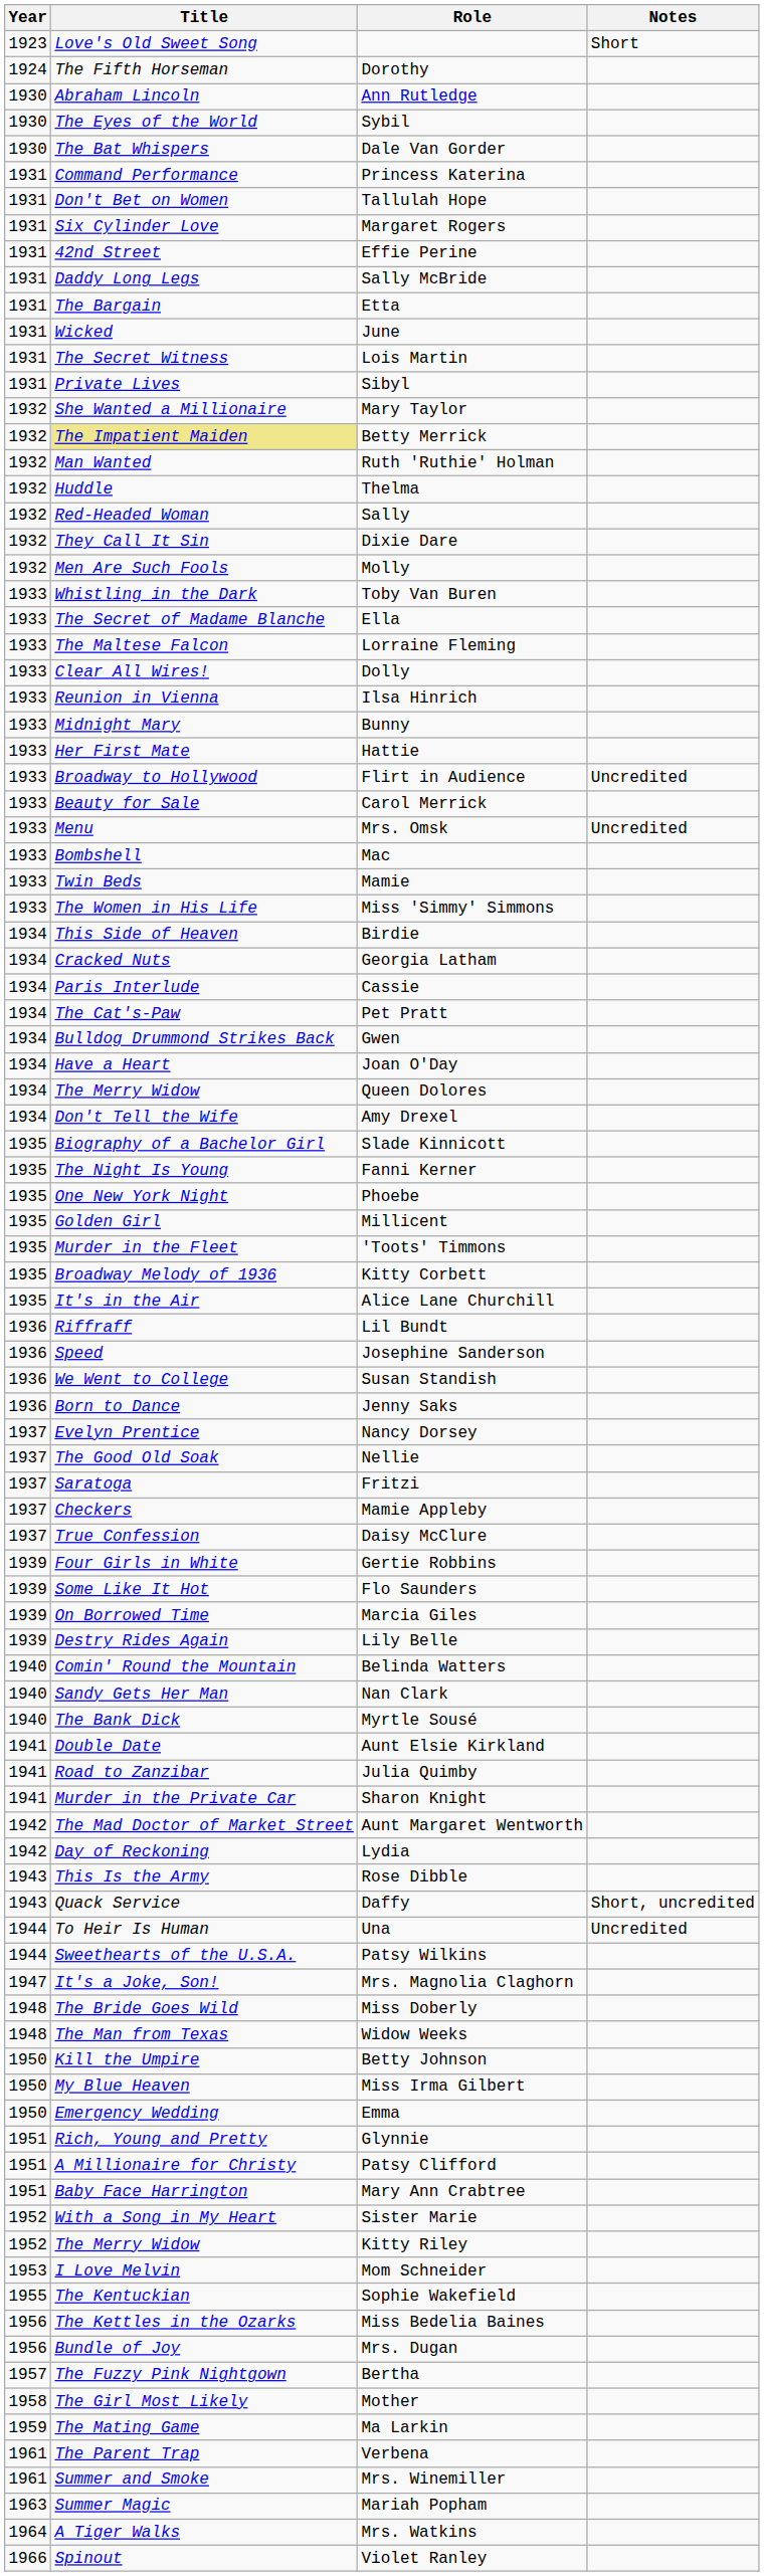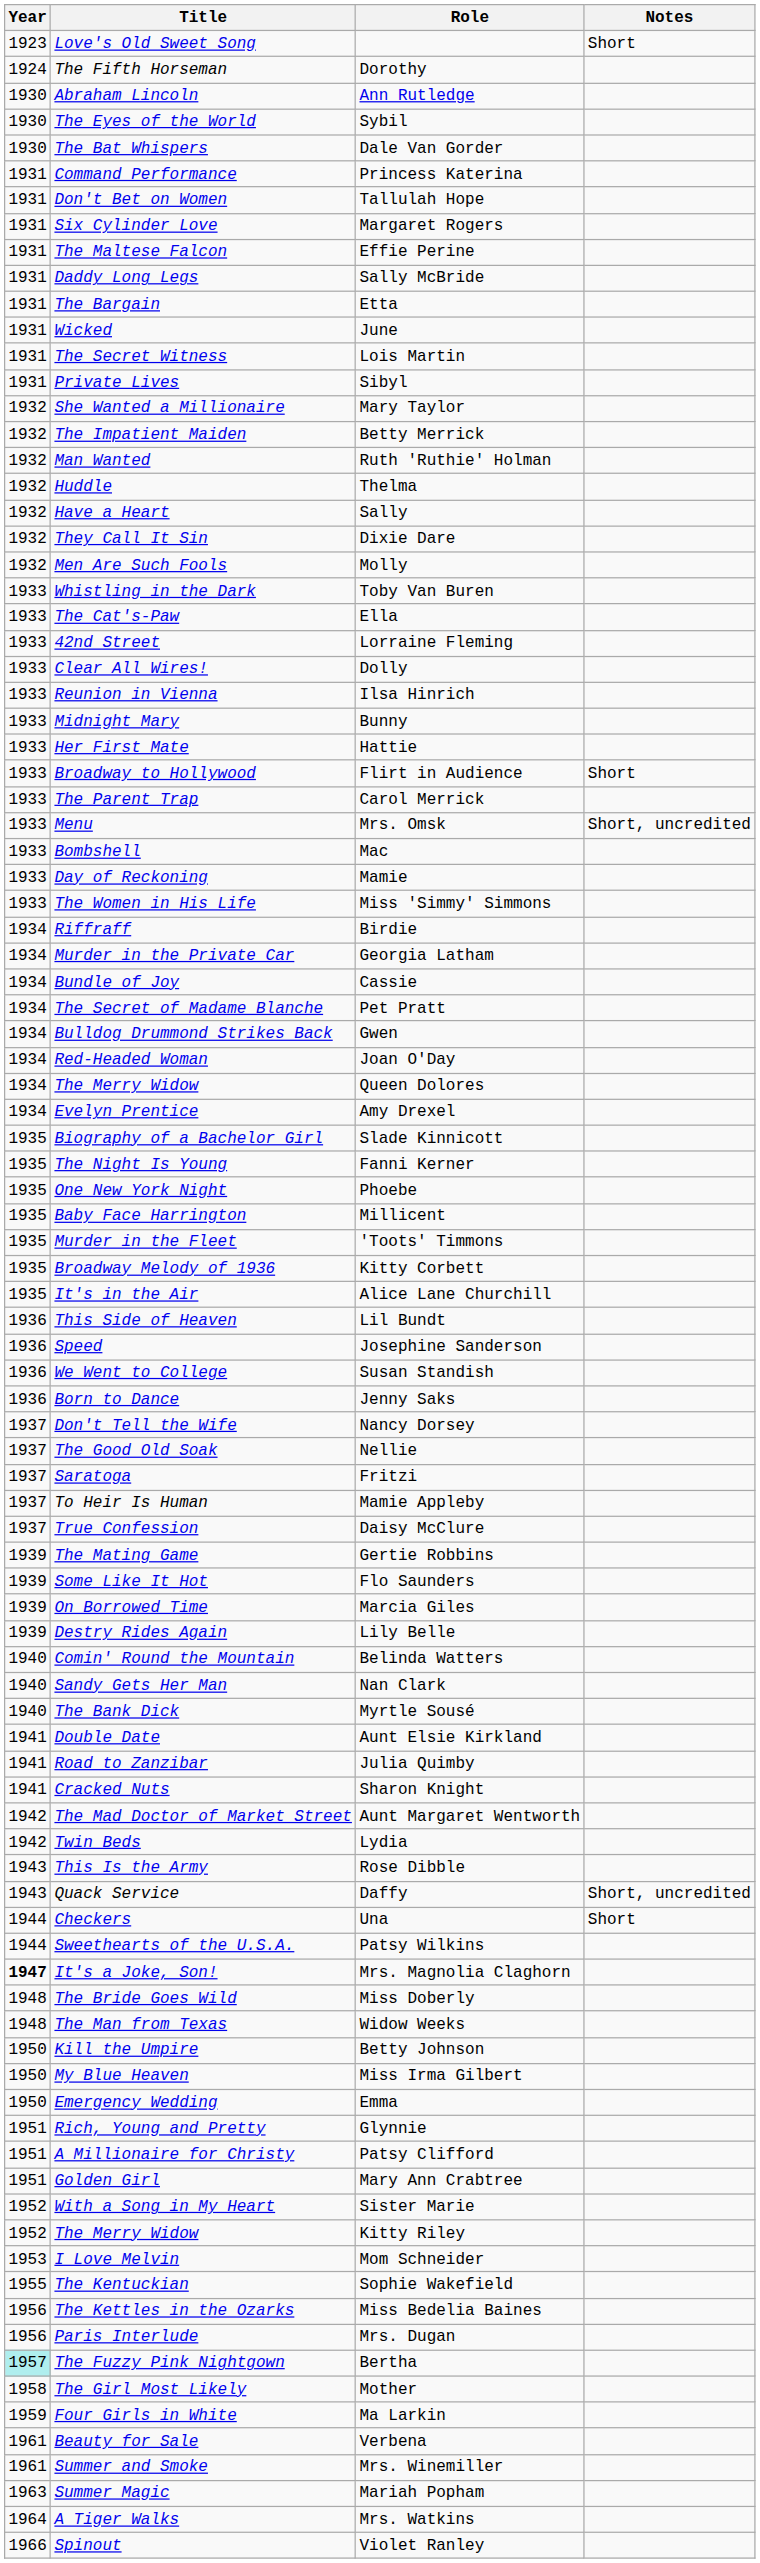 <table class="wikitable sortable">
 <tr>
 <th>Year</th>
 <th>Title</th>
 <th>Role</th>
 <th class="unsortable">Notes</th>
 </tr>
 <tr>
 <td>1923</td>
 <td><em><a href='#'>Love's Old Sweet Song</a></em></td>
 <td></td>
 <td>Short</td>
 </tr>
 <tr>
 <td>1924</td>
 <td data-sort-value="Fifth Horseman, The"><em>The Fifth Horseman</em></td>
 <td>Dorothy</td>
 <td></td>
 </tr>
 <tr>
 <td>1930</td>
 <td><em><a href='#'>Abraham Lincoln</a></em></td>
 <td><a href='#'>Ann Rutledge</a></td>
 <td></td>
 </tr>
 <tr>
 <td>1930</td>
 <td data-sort-value="Eyes of the World, The"><em><a href='#'>The Eyes of the World</a></em></td>
 <td>Sybil</td>
 <td></td>
 </tr>
 <tr>
 <td>1930</td>
 <td data-sort-value="Bat Whispers, The"><em><a href='#'>The Bat Whispers</a></em></td>
 <td>Dale Van Gorder</td>
 <td></td>
 </tr>
 <tr>
 <td>1931</td>
 <td><em><a href='#'>Command Performance</a></em></td>
 <td>Princess Katerina</td>
 <td></td>
 </tr>
 <tr>
 <td>1931</td>
 <td><em><a href='#'>Don't Bet on Women</a></em></td>
 <td>Tallulah Hope</td>
 <td></td>
 </tr>
 <tr>
 <td>1931</td>
 <td><em><a href='#'>Six Cylinder Love</a></em></td>
 <td>Margaret Rogers</td>
 <td></td>
 </tr>
 <tr>
 <td>1931</td>
-<td><em><a href='#'>42nd Street</a></em></td>
+<td data-sort-value="Maltese Falcon, The"><em><a href='#'>The Maltese Falcon</a></em></td>
 <td>Effie Perine</td>
 <td></td>
 </tr>
 <tr>
 <td>1931</td>
 <td><em><a href='#'>Daddy Long Legs</a></em></td>
 <td>Sally McBride</td>
 <td></td>
 </tr>
 <tr>
 <td>1931</td>
 <td data-sort-value="Bargain, The"><em><a href='#'>The Bargain</a></em></td>
 <td>Etta</td>
 <td></td>
 </tr>
 <tr>
 <td>1931</td>
 <td><em><a href='#'>Wicked</a></em></td>
 <td>June</td>
 <td></td>
 </tr>
 <tr>
 <td>1931</td>
 <td data-sort-value="Secret Witness, The"><em><a href='#'>The Secret Witness</a></em></td>
 <td>Lois Martin</td>
 <td></td>
 </tr>
 <tr>
 <td>1931</td>
 <td><em><a href='#'>Private Lives</a></em></td>
 <td>Sibyl</td>
 <td></td>
 </tr>
 <tr>
 <td>1932</td>
 <td><em><a href='#'>She Wanted a Millionaire</a></em></td>
 <td>Mary Taylor</td>
 <td></td>
 </tr>
 <tr>
 <td>1932</td>
-<td data-sort-value="Impatient Maiden, The" style="background: khaki;"><em><a href='#'>The Impatient Maiden</a></em></td>
+<td data-sort-value="Impatient Maiden, The"><em><a href='#'>The Impatient Maiden</a></em></td>
 <td>Betty Merrick</td>
 <td></td>
 </tr>
 <tr>
 <td>1932</td>
 <td><em><a href='#'>Man Wanted</a></em></td>
 <td>Ruth 'Ruthie' Holman</td>
 <td></td>
 </tr>
 <tr>
 <td>1932</td>
 <td><em><a href='#'>Huddle</a></em></td>
 <td>Thelma</td>
 <td></td>
 </tr>
 <tr>
 <td>1932</td>
-<td><em><a href='#'>Red-Headed Woman</a></em></td>
+<td><em><a href='#'>Have a Heart</a></em></td>
 <td>Sally</td>
 <td></td>
 </tr>
 <tr>
 <td>1932</td>
 <td><em><a href='#'>They Call It Sin</a></em></td>
 <td>Dixie Dare</td>
 <td></td>
 </tr>
 <tr>
 <td>1932</td>
 <td><em><a href='#'>Men Are Such Fools</a></em></td>
 <td>Molly</td>
 <td></td>
 </tr>
 <tr>
 <td>1933</td>
 <td><em><a href='#'>Whistling in the Dark</a></em></td>
 <td>Toby Van Buren</td>
 <td></td>
 </tr>
 <tr>
 <td>1933</td>
-<td data-sort-value="Secret of Madame Blanche, The"><em><a href='#'>The Secret of Madame Blanche</a></em></td>
+<td data-sort-value="Cat's-Paw, The"><em><a href='#'>The Cat's-Paw</a></em></td>
 <td>Ella</td>
 <td></td>
 </tr>
 <tr>
 <td>1933</td>
-<td data-sort-value="Maltese Falcon, The"><em><a href='#'>The Maltese Falcon</a></em></td>
+<td><em><a href='#'>42nd Street</a></em></td>
 <td>Lorraine Fleming</td>
 <td></td>
 </tr>
 <tr>
 <td>1933</td>
 <td><em><a href='#'>Clear All Wires!</a></em></td>
 <td>Dolly</td>
 <td></td>
 </tr>
 <tr>
 <td>1933</td>
 <td><em><a href='#'>Reunion in Vienna</a></em></td>
 <td>Ilsa Hinrich</td>
 <td></td>
 </tr>
 <tr>
 <td>1933</td>
 <td><em><a href='#'>Midnight Mary</a></em></td>
 <td>Bunny</td>
 <td></td>
 </tr>
 <tr>
 <td>1933</td>
 <td><em><a href='#'>Her First Mate</a></em></td>
 <td>Hattie</td>
 <td></td>
 </tr>
 <tr>
 <td>1933</td>
 <td><em><a href='#'>Broadway to Hollywood</a></em></td>
 <td>Flirt in Audience</td>
-<td>Uncredited</td>
+<td>Short</td>
 </tr>
 <tr>
 <td>1933</td>
-<td><em><a href='#'>Beauty for Sale</a></em></td>
+<td data-sort-value="Parent Trap, The"><em><a href='#'>The Parent Trap</a></em></td>
 <td>Carol Merrick</td>
 <td></td>
 </tr>
 <tr>
 <td>1933</td>
 <td><em><a href='#'>Menu</a></em></td>
 <td>Mrs. Omsk</td>
-<td>Uncredited</td>
+<td>Short, uncredited</td>
 </tr>
 <tr>
 <td>1933</td>
 <td><em><a href='#'>Bombshell</a></em></td>
 <td>Mac</td>
 <td></td>
 </tr>
 <tr>
 <td>1933</td>
-<td><em><a href='#'>Twin Beds</a></em></td>
+<td><em><a href='#'>Day of Reckoning</a></em></td>
 <td>Mamie</td>
 <td></td>
 </tr>
 <tr>
 <td>1933</td>
 <td data-sort-value="Women in His Life, The"><em><a href='#'>The Women in His Life</a></em></td>
 <td>Miss 'Simmy' Simmons</td>
 <td></td>
 </tr>
 <tr>
 <td>1934</td>
-<td><em><a href='#'>This Side of Heaven</a></em></td>
+<td><em><a href='#'>Riffraff</a></em></td>
 <td>Birdie</td>
 <td></td>
 </tr>
 <tr>
 <td>1934</td>
-<td><em><a href='#'>Cracked Nuts</a></em></td>
+<td><em><a href='#'>Murder in the Private Car</a></em></td>
 <td>Georgia Latham</td>
 <td></td>
 </tr>
 <tr>
 <td>1934</td>
-<td><em><a href='#'>Paris Interlude</a></em></td>
+<td><em><a href='#'>Bundle of Joy</a></em></td>
 <td>Cassie</td>
 <td></td>
 </tr>
 <tr>
 <td>1934</td>
-<td data-sort-value="Cat's-Paw, The"><em><a href='#'>The Cat's-Paw</a></em></td>
+<td data-sort-value="Secret of Madame Blanche, The"><em><a href='#'>The Secret of Madame Blanche</a></em></td>
 <td>Pet Pratt</td>
 <td></td>
 </tr>
 <tr>
 <td>1934</td>
 <td><em><a href='#'>Bulldog Drummond Strikes Back</a></em></td>
 <td>Gwen</td>
 <td></td>
 </tr>
 <tr>
 <td>1934</td>
-<td><em><a href='#'>Have a Heart</a></em></td>
+<td><em><a href='#'>Red-Headed Woman</a></em></td>
 <td>Joan O'Day</td>
 <td></td>
 </tr>
 <tr>
 <td>1934</td>
 <td data-sort-value="Merry Widow, The"><em><a href='#'>The Merry Widow</a></em></td>
 <td>Queen Dolores</td>
 <td></td>
 </tr>
 <tr>
 <td>1934</td>
-<td><em><a href='#'>Don't Tell the Wife</a></em></td>
+<td><em><a href='#'>Evelyn Prentice</a></em></td>
 <td>Amy Drexel</td>
 <td></td>
 </tr>
 <tr>
 <td>1935</td>
 <td><em><a href='#'>Biography of a Bachelor Girl</a></em></td>
 <td>Slade Kinnicott</td>
 <td></td>
 </tr>
 <tr>
 <td>1935</td>
 <td data-sort-value="Night Is Young, The"><em><a href='#'>The Night Is Young</a></em></td>
 <td>Fanni Kerner</td>
 <td></td>
 </tr>
 <tr>
 <td>1935</td>
 <td><em><a href='#'>One New York Night</a></em></td>
 <td>Phoebe</td>
 <td></td>
 </tr>
 <tr>
 <td>1935</td>
-<td><em><a href='#'>Golden Girl</a></em></td>
+<td><em><a href='#'>Baby Face Harrington</a></em></td>
 <td>Millicent</td>
 <td></td>
 </tr>
 <tr>
 <td>1935</td>
 <td><em><a href='#'>Murder in the Fleet</a></em></td>
 <td>'Toots' Timmons</td>
 <td></td>
 </tr>
 <tr>
 <td>1935</td>
 <td><em><a href='#'>Broadway Melody of 1936</a></em></td>
 <td>Kitty Corbett</td>
 <td></td>
 </tr>
 <tr>
 <td>1935</td>
 <td><em><a href='#'>It's in the Air</a></em></td>
 <td>Alice Lane Churchill</td>
 <td></td>
 </tr>
 <tr>
 <td>1936</td>
-<td><em><a href='#'>Riffraff</a></em></td>
+<td><em><a href='#'>This Side of Heaven</a></em></td>
 <td>Lil Bundt</td>
 <td></td>
 </tr>
 <tr>
 <td>1936</td>
 <td><em><a href='#'>Speed</a></em></td>
 <td>Josephine Sanderson</td>
 <td></td>
 </tr>
 <tr>
 <td>1936</td>
 <td><em><a href='#'>We Went to College</a></em></td>
 <td>Susan Standish</td>
 <td></td>
 </tr>
 <tr>
 <td>1936</td>
 <td><em><a href='#'>Born to Dance</a></em></td>
 <td>Jenny Saks</td>
 <td></td>
 </tr>
 <tr>
 <td>1937</td>
-<td><em><a href='#'>Evelyn Prentice</a></em></td>
+<td><em><a href='#'>Don't Tell the Wife</a></em></td>
 <td>Nancy Dorsey</td>
 <td></td>
 </tr>
 <tr>
 <td>1937</td>
 <td data-sort-value="Good Old Soak, The"><em><a href='#'>The Good Old Soak</a></em></td>
 <td>Nellie</td>
 <td></td>
 </tr>
 <tr>
 <td>1937</td>
 <td><em><a href='#'>Saratoga</a></em></td>
 <td>Fritzi</td>
 <td></td>
 </tr>
 <tr>
 <td>1937</td>
-<td><em><a href='#'>Checkers</a></em></td>
+<td><em>To Heir Is Human</em></td>
 <td>Mamie Appleby</td>
 <td></td>
 </tr>
 <tr>
 <td>1937</td>
 <td><em><a href='#'>True Confession</a></em></td>
 <td>Daisy McClure</td>
 <td></td>
 </tr>
 <tr>
 <td>1939</td>
-<td><em><a href='#'>Four Girls in White</a></em></td>
+<td data-sort-value="Mating Game, The"><em><a href='#'>The Mating Game</a></em></td>
 <td>Gertie Robbins</td>
 <td></td>
 </tr>
 <tr>
 <td>1939</td>
 <td><em><a href='#'>Some Like It Hot</a></em></td>
 <td>Flo Saunders</td>
 <td></td>
 </tr>
 <tr>
 <td>1939</td>
 <td><em><a href='#'>On Borrowed Time</a></em></td>
 <td>Marcia Giles</td>
 <td></td>
 </tr>
 <tr>
 <td>1939</td>
 <td><em><a href='#'>Destry Rides Again</a></em></td>
 <td>Lily Belle</td>
 <td></td>
 </tr>
 <tr>
 <td>1940</td>
 <td><em><a href='#'>Comin' Round the Mountain</a></em></td>
 <td>Belinda Watters</td>
 <td></td>
 </tr>
 <tr>
 <td>1940</td>
 <td><em><a href='#'>Sandy Gets Her Man</a></em></td>
 <td>Nan Clark</td>
 <td></td>
 </tr>
 <tr>
 <td>1940</td>
 <td data-sort-value="Bank Dick, The"><em><a href='#'>The Bank Dick</a></em></td>
 <td>Myrtle Sousé</td>
 <td></td>
 </tr>
 <tr>
 <td>1941</td>
 <td><em><a href='#'>Double Date</a></em></td>
 <td>Aunt Elsie Kirkland</td>
 <td></td>
 </tr>
 <tr>
 <td>1941</td>
 <td><em><a href='#'>Road to Zanzibar</a></em></td>
 <td>Julia Quimby</td>
 <td></td>
 </tr>
 <tr>
 <td>1941</td>
-<td><em><a href='#'>Murder in the Private Car</a></em></td>
+<td><em><a href='#'>Cracked Nuts</a></em></td>
 <td>Sharon Knight</td>
 <td></td>
 </tr>
 <tr>
 <td>1942</td>
 <td data-sort-value="Mad Doctor of Market Street, The"><em><a href='#'>The Mad Doctor of Market Street</a></em></td>
 <td>Aunt Margaret Wentworth</td>
 <td></td>
 </tr>
 <tr>
 <td>1942</td>
-<td><em><a href='#'>Day of Reckoning</a></em></td>
+<td><em><a href='#'>Twin Beds</a></em></td>
 <td>Lydia</td>
 <td></td>
 </tr>
 <tr>
 <td>1943</td>
 <td><em><a href='#'>This Is the Army</a></em></td>
 <td>Rose Dibble</td>
 <td></td>
 </tr>
 <tr>
 <td>1943</td>
 <td><em>Quack Service</em></td>
 <td>Daffy</td>
 <td>Short, uncredited</td>
 </tr>
 <tr>
 <td>1944</td>
-<td><em>To Heir Is Human</em></td>
+<td><em><a href='#'>Checkers</a></em></td>
 <td>Una</td>
-<td>Uncredited</td>
+<td>Short</td>
 </tr>
 <tr>
 <td>1944</td>
 <td><em><a href='#'>Sweethearts of the U.S.A.</a></em></td>
 <td>Patsy Wilkins</td>
 <td></td>
 </tr>
 <tr>
-<td>1947</td>
+<td><strong>1947</strong></td>
 <td><em><a href='#'>It's a Joke, Son!</a></em></td>
 <td>Mrs. Magnolia Claghorn</td>
 <td></td>
 </tr>
 <tr>
 <td>1948</td>
 <td data-sort-value="Bride Goes Wild, The"><em><a href='#'>The Bride Goes Wild</a></em></td>
 <td>Miss Doberly</td>
 <td></td>
 </tr>
 <tr>
 <td>1948</td>
 <td><em><a href='#'>The Man from Texas</a></em></td>
 <td>Widow Weeks</td>
 <td></td>
 </tr>
 <tr>
 <td>1950</td>
 <td><em><a href='#'>Kill the Umpire</a></em></td>
 <td>Betty Johnson</td>
 <td></td>
 </tr>
 <tr>
 <td>1950</td>
 <td><em><a href='#'>My Blue Heaven</a></em></td>
 <td>Miss Irma Gilbert</td>
 <td></td>
 </tr>
 <tr>
 <td>1950</td>
 <td><em><a href='#'>Emergency Wedding</a></em></td>
 <td>Emma</td>
 <td></td>
 </tr>
 <tr>
 <td>1951</td>
 <td><em><a href='#'>Rich, Young and Pretty</a></em></td>
 <td>Glynnie</td>
 <td></td>
 </tr>
 <tr>
 <td>1951</td>
 <td data-sort-value="Millionaire for Christy, A"><em><a href='#'>A Millionaire for Christy</a></em></td>
 <td>Patsy Clifford</td>
 <td></td>
 </tr>
 <tr>
 <td>1951</td>
-<td><em><a href='#'>Baby Face Harrington</a></em></td>
+<td><em><a href='#'>Golden Girl</a></em></td>
 <td>Mary Ann Crabtree</td>
 <td></td>
 </tr>
 <tr>
 <td>1952</td>
 <td><em><a href='#'>With a Song in My Heart</a></em></td>
 <td>Sister Marie</td>
 <td></td>
 </tr>
 <tr>
 <td>1952</td>
 <td data-sort-value="Merry Widow, The"><em><a href='#'>The Merry Widow</a></em></td>
 <td>Kitty Riley</td>
 <td></td>
 </tr>
 <tr>
 <td>1953</td>
 <td><em><a href='#'>I Love Melvin</a></em></td>
 <td>Mom Schneider</td>
 <td></td>
 </tr>
 <tr>
 <td>1955</td>
 <td data-sort-value="Kentuckian, The"><em><a href='#'>The Kentuckian</a></em></td>
 <td>Sophie Wakefield</td>
 <td></td>
 </tr>
 <tr>
 <td>1956</td>
 <td data-sort-value="Kettles in the Ozarks, The"><em><a href='#'>The Kettles in the Ozarks</a></em></td>
 <td>Miss Bedelia Baines</td>
 <td></td>
 </tr>
 <tr>
 <td>1956</td>
-<td><em><a href='#'>Bundle of Joy</a></em></td>
+<td><em><a href='#'>Paris Interlude</a></em></td>
 <td>Mrs. Dugan</td>
 <td></td>
 </tr>
 <tr>
-<td>1957</td>
+<td style="background: paleturquoise;">1957</td>
 <td data-sort-value="Fuzzy Pink Nightgown, The"><em><a href='#'>The Fuzzy Pink Nightgown</a></em></td>
 <td>Bertha</td>
 <td></td>
 </tr>
 <tr>
 <td>1958</td>
 <td data-sort-value="Girl Most Likely, The"><em><a href='#'>The Girl Most Likely</a></em></td>
 <td>Mother</td>
 <td></td>
 </tr>
 <tr>
 <td>1959</td>
-<td data-sort-value="Mating Game, The"><em><a href='#'>The Mating Game</a></em></td>
+<td><em><a href='#'>Four Girls in White</a></em></td>
 <td>Ma Larkin</td>
 <td></td>
 </tr>
 <tr>
 <td>1961</td>
-<td data-sort-value="Parent Trap, The"><em><a href='#'>The Parent Trap</a></em></td>
+<td><em><a href='#'>Beauty for Sale</a></em></td>
 <td>Verbena</td>
 <td></td>
 </tr>
 <tr>
 <td>1961</td>
 <td><em><a href='#'>Summer and Smoke</a></em></td>
 <td>Mrs. Winemiller</td>
 <td></td>
 </tr>
 <tr>
 <td>1963</td>
 <td><em><a href='#'>Summer Magic</a></em></td>
 <td>Mariah Popham</td>
 <td></td>
 </tr>
 <tr>
 <td>1964</td>
 <td data-sort-value="Tiger Walks, A"><em><a href='#'>A Tiger Walks</a></em></td>
 <td>Mrs. Watkins</td>
 <td></td>
 </tr>
 <tr>
 <td>1966</td>
 <td><em><a href='#'>Spinout</a></em></td>
 <td>Violet Ranley</td>
 <td></td>
 </tr>
 </table>
